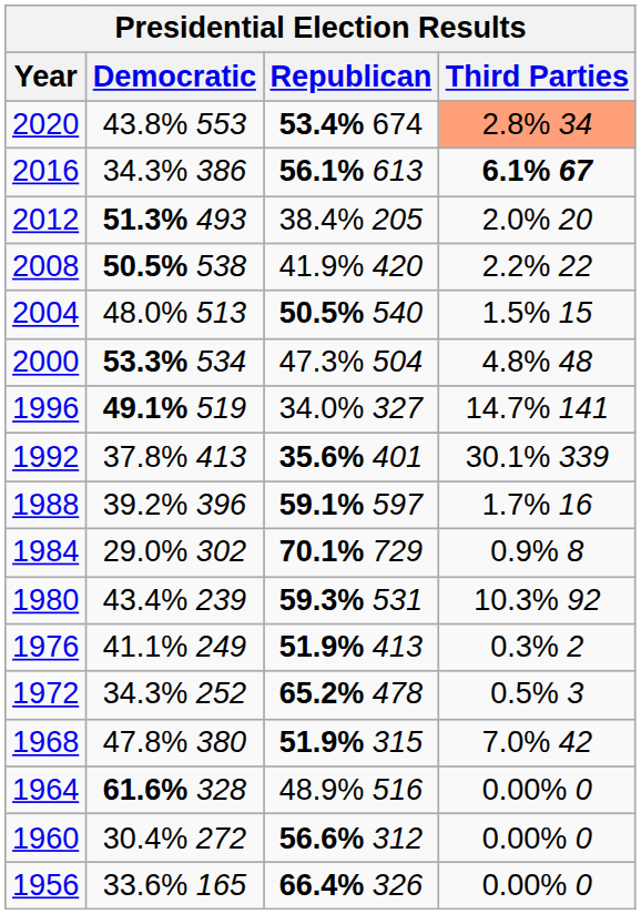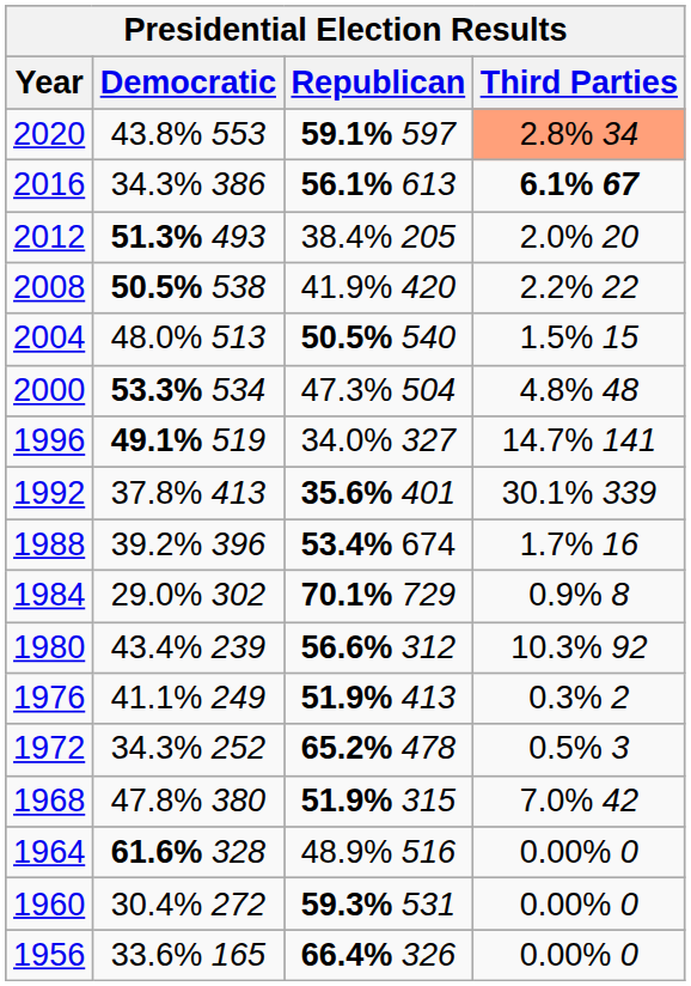 <table class="wikitable">
 <tr>
 <th colspan="4">Presidential Election Results</th>
 </tr>
 <tr>
 <th>Year</th>
 <th><a href='#'>Democratic</a></th>
 <th><a href='#'>Republican</a></th>
 <th><a href='#'>Third Parties</a></th>
 </tr>
 <tr>
 <td align="center" ><a href='#'>2020</a></td>
 <td align="center" >43.8% <em>553</em></td>
-<td align="center" ><strong>53.4%</strong> 674</td>
+<td align="center" ><strong>59.1%</strong> <em>597</em></td>
 <td align="center"  style="background: lightsalmon;">2.8% <em>34</em></td>
 </tr>
 <tr>
 <td align="center" ><a href='#'>2016</a></td>
 <td align="center" >34.3% <em>386</em></td>
 <td align="center" ><strong>56.1%</strong> <em>613</em></td>
 <td align="center" ><strong>6.1% <em>67</em></strong></td>
 </tr>
 <tr>
 <td align="center" ><a href='#'>2012</a></td>
 <td align="center" ><strong>51.3%</strong> <em>493</em></td>
 <td align="center" >38.4% <em>205</em></td>
 <td align="center" >2.0% <em>20</em></td>
 </tr>
 <tr>
 <td align="center" ><a href='#'>2008</a></td>
 <td align="center" ><strong>50.5%</strong> <em>538</em></td>
 <td align="center" >41.9% <em>420</em></td>
 <td align="center" >2.2% <em>22</em></td>
 </tr>
 <tr>
 <td align="center" ><a href='#'>2004</a></td>
 <td align="center" >48.0% <em>513</em></td>
 <td align="center" ><strong>50.5%</strong> <em>540</em></td>
 <td align="center" >1.5% <em>15</em></td>
 </tr>
 <tr>
 <td align="center" ><a href='#'>2000</a></td>
 <td align="center" ><strong>53.3%</strong> <em>534</em></td>
 <td align="center" >47.3% <em>504</em></td>
 <td align="center" >4.8% <em>48</em></td>
 </tr>
 <tr>
 <td align="center" ><a href='#'>1996</a></td>
 <td align="center" ><strong>49.1%</strong> <em>519</em></td>
 <td align="center" >34.0% <em>327</em></td>
 <td align="center" >14.7% <em>141</em></td>
 </tr>
 <tr>
 <td align="center" ><a href='#'>1992</a></td>
 <td align="center" >37.8% <em>413</em></td>
 <td align="center" ><strong>35.6%</strong> <em>401</em></td>
 <td align="center" >30.1% <em>339</em></td>
 </tr>
 <tr>
 <td align="center" ><a href='#'>1988</a></td>
 <td align="center" >39.2% <em>396</em></td>
-<td align="center" ><strong>59.1%</strong> <em>597</em></td>
+<td align="center" ><strong>53.4%</strong> 674</td>
 <td align="center" >1.7% <em>16</em></td>
 </tr>
 <tr>
 <td align="center" ><a href='#'>1984</a></td>
 <td align="center" >29.0% <em>302</em></td>
 <td align="center" ><strong>70.1%</strong> <em>729</em></td>
 <td align="center" >0.9% <em>8</em></td>
 </tr>
 <tr>
 <td align="center" ><a href='#'>1980</a></td>
 <td align="center" >43.4% <em>239</em></td>
-<td align="center" ><strong>59.3%</strong> <em>531</em></td>
+<td align="center" ><strong>56.6%</strong> <em>312</em></td>
 <td align="center" >10.3% <em>92</em></td>
 </tr>
 <tr>
 <td align="center" ><a href='#'>1976</a></td>
 <td align="center" >41.1% <em>249</em></td>
 <td align="center" ><strong>51.9%</strong> <em>413</em></td>
 <td align="center" >0.3% <em>2</em></td>
 </tr>
 <tr>
 <td align="center" ><a href='#'>1972</a></td>
 <td align="center" >34.3% <em>252</em></td>
 <td align="center" ><strong>65.2%</strong> <em>478</em></td>
 <td align="center" >0.5% <em>3</em></td>
 </tr>
 <tr>
 <td align="center" ><a href='#'>1968</a></td>
 <td align="center" >47.8% <em>380</em></td>
 <td align="center" ><strong>51.9%</strong> <em>315</em></td>
 <td align="center" >7.0% <em>42</em></td>
 </tr>
 <tr>
 <td align="center" ><a href='#'>1964</a></td>
 <td align="center" ><strong>61.6%</strong> <em>328</em></td>
 <td align="center" >48.9% <em>516</em></td>
 <td align="center" >0.00% <em>0</em></td>
 </tr>
 <tr>
 <td align="center" ><a href='#'>1960</a></td>
 <td align="center" >30.4% <em>272</em></td>
-<td align="center" ><strong>56.6%</strong> <em>312</em></td>
+<td align="center" ><strong>59.3%</strong> <em>531</em></td>
 <td align="center" >0.00% <em>0</em></td>
 </tr>
 <tr>
 <td align="center" ><a href='#'>1956</a></td>
 <td align="center" >33.6% <em>165</em></td>
 <td align="center" ><strong>66.4%</strong> <em>326</em></td>
 <td align="center" >0.00% <em>0</em></td>
 </tr>
 </table>
